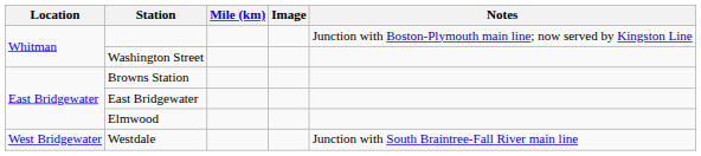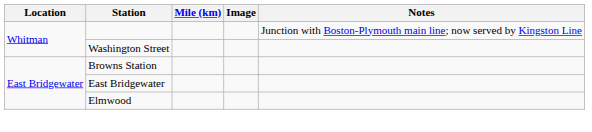 <table class="wikitable">
 <tr>
 <th>Location</th>
 <th>Station</th>
 <th><a href='#'>Mile (km)</a></th>
 <th>Image</th>
 <th>Notes</th>
 </tr>
 <tr>
 <td rowspan=2><a href='#'>Whitman</a></td>
 <td></td>
 <td></td>
 <td></td>
 <td>Junction with <a href='#'>Boston-Plymouth main line</a>; now served by <a href='#'>Kingston Line</a></td>
 </tr>
 <tr>
 <td>Washington Street</td>
 <td></td>
 <td></td>
 <td></td>
 </tr>
 <tr>
 <td rowspan=3><a href='#'>East Bridgewater</a></td>
 <td>Browns Station</td>
 <td></td>
 <td></td>
 <td></td>
 </tr>
 <tr>
 <td>East Bridgewater</td>
 <td></td>
 <td></td>
 <td></td>
 </tr>
 <tr>
 <td>Elmwood</td>
 <td></td>
 <td></td>
 <td></td>
 </tr>
-<tr>
-<td><a href='#'>West Bridgewater</a></td>
-<td>Westdale</td>
-<td></td>
-<td></td>
-<td>Junction with <a href='#'>South Braintree-Fall River main line</a></td>
-</tr>
 </table>
